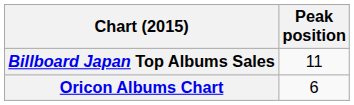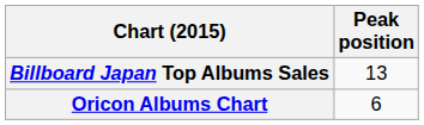 <table class="wikitable plainrowheaders sortable" style="text-align:center;" border="1">
 <tr>
 <th scope="col">Chart (2015)</th>
 <th scope="col">Peak<br>position</th>
 </tr>
 <tr>
 <th scope="row"><em><a href='#'>Billboard Japan</a></em> Top Albums Sales</th>
-<td>11</td>
+<td>13</td>
 </tr>
 <tr>
 <th scope="row"><a href='#'>Oricon Albums Chart</a></th>
 <td>6</td>
 </tr>
 </table>
